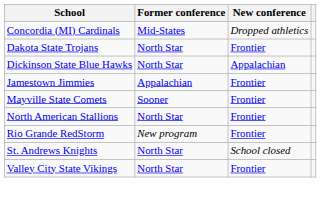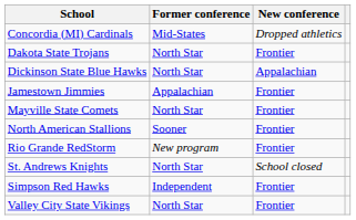 <table class="wikitable sortable">
 <tr>
 <th>School</th>
 <th>Former conference</th>
 <th>New conference</th>
 <th class="unsortable"></th>
 </tr>
 <tr>
 <td><a href='#'>Concordia (MI) Cardinals</a></td>
 <td><a href='#'>Mid-States</a></td>
 <td><em>Dropped athletics</em></td>
 <td></td>
 </tr>
 <tr>
 <td><a href='#'>Dakota State Trojans</a></td>
 <td><a href='#'>North Star</a></td>
 <td><a href='#'>Frontier</a></td>
 <td></td>
 </tr>
 <tr>
 <td><a href='#'>Dickinson State Blue Hawks</a></td>
 <td><a href='#'>North Star</a></td>
 <td><a href='#'>Appalachian</a></td>
 <td></td>
 </tr>
 <tr>
 <td><a href='#'>Jamestown Jimmies</a></td>
 <td><a href='#'>Appalachian</a></td>
 <td><a href='#'>Frontier</a></td>
 <td></td>
 </tr>
 <tr>
 <td><a href='#'>Mayville State Comets</a></td>
-<td><a href='#'>Sooner</a></td>
+<td><a href='#'>North Star</a></td>
 <td><a href='#'>Frontier</a></td>
 <td></td>
 </tr>
 <tr>
 <td><a href='#'>North American Stallions</a></td>
-<td><a href='#'>North Star</a></td>
+<td><a href='#'>Sooner</a></td>
 <td><a href='#'>Frontier</a></td>
 <td></td>
 </tr>
 <tr>
 <td><a href='#'>Rio Grande RedStorm</a></td>
 <td><em>New program</em></td>
 <td><a href='#'>Frontier</a></td>
 <td></td>
 </tr>
 <tr>
 <td><a href='#'>St. Andrews Knights</a></td>
 <td><a href='#'>North Star</a></td>
 <td><em>School closed</em></td>
 <td></td>
 </tr>
 <tr>
+<td><a href='#'>Simpson Red Hawks</a></td>
+<td><a href='#'>Independent</a></td>
+<td><a href='#'>Frontier</a></td>
+<td></td>
+</tr>
+<tr>
 <td><a href='#'>Valley City State Vikings</a></td>
 <td><a href='#'>North Star</a></td>
 <td><a href='#'>Frontier</a></td>
 <td></td>
 </tr>
 </table>
